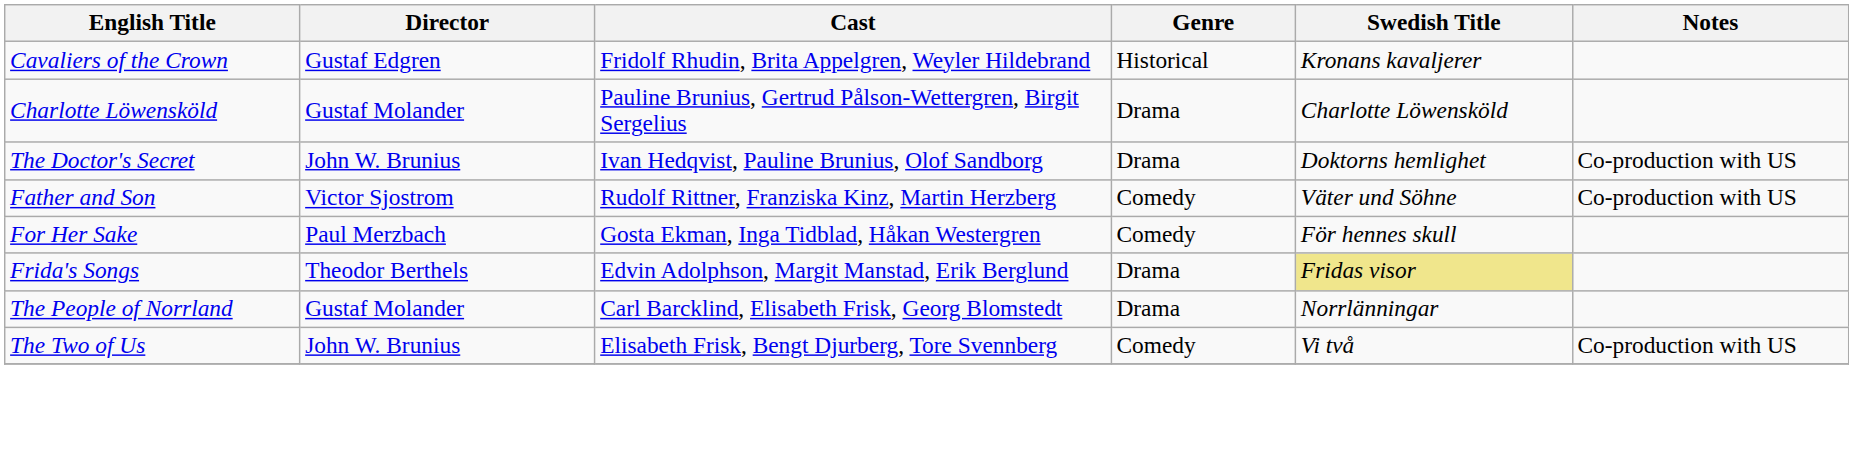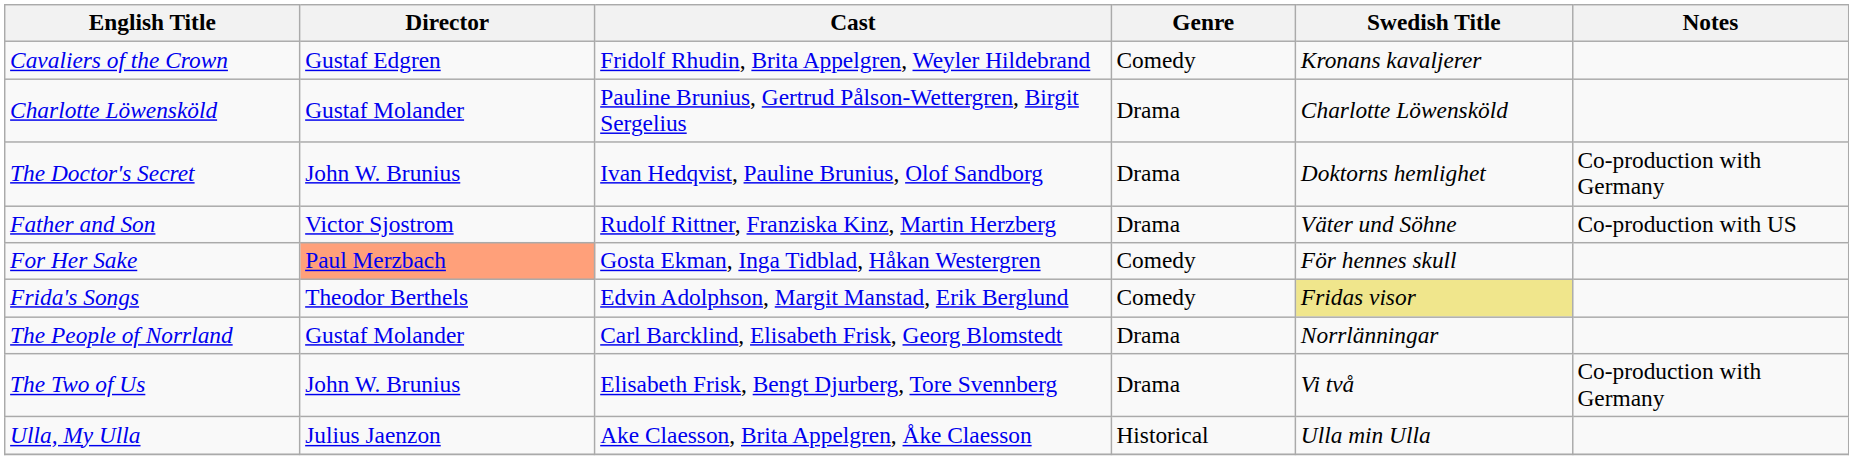 <table class="wikitable" style="width:100%;">
 <tr>
 <th style="width:16%;">English Title</th>
 <th style="width:16%;">Director</th>
 <th style="width:28%;">Cast</th>
 <th style="width:10%;">Genre</th>
 <th style="width:15%;">Swedish Title</th>
 <th style="width:15%;">Notes</th>
 </tr>
 <tr>
 <td><em><a href='#'>Cavaliers of the Crown</a></em></td>
 <td><a href='#'>Gustaf Edgren</a></td>
 <td><a href='#'>Fridolf Rhudin</a>, <a href='#'>Brita Appelgren</a>, <a href='#'>Weyler Hildebrand</a></td>
-<td>Historical</td>
+<td>Comedy</td>
 <td><em>Kronans kavaljerer</em></td>
 <td></td>
 </tr>
 <tr>
 <td><em><a href='#'>Charlotte Löwensköld</a></em></td>
 <td><a href='#'>Gustaf Molander</a></td>
 <td><a href='#'>Pauline Brunius</a>, <a href='#'>Gertrud Pålson-Wettergren</a>, <a href='#'>Birgit Sergelius</a></td>
 <td>Drama</td>
 <td><em>Charlotte Löwensköld</em></td>
 <td></td>
 </tr>
 <tr>
 <td><em><a href='#'>The Doctor's Secret</a></em></td>
 <td><a href='#'>John W. Brunius</a></td>
 <td><a href='#'>Ivan Hedqvist</a>, <a href='#'>Pauline Brunius</a>, <a href='#'>Olof Sandborg</a></td>
 <td>Drama</td>
 <td><em>Doktorns hemlighet</em></td>
-<td>Co-production with US</td>
+<td>Co-production with Germany</td>
 </tr>
 <tr>
 <td><em><a href='#'>Father and Son</a></em></td>
 <td><a href='#'>Victor Sjostrom</a></td>
 <td><a href='#'>Rudolf Rittner</a>, <a href='#'>Franziska Kinz</a>, <a href='#'>Martin Herzberg</a></td>
-<td>Comedy</td>
+<td>Drama</td>
 <td><em>Väter und Söhne</em></td>
 <td>Co-production with US</td>
 </tr>
 <tr>
 <td><em><a href='#'>For Her Sake</a></em></td>
-<td><a href='#'>Paul Merzbach</a></td>
+<td style="background: lightsalmon;"><a href='#'>Paul Merzbach</a></td>
 <td><a href='#'>Gosta Ekman</a>, <a href='#'>Inga Tidblad</a>, <a href='#'>Håkan Westergren</a></td>
 <td>Comedy</td>
 <td><em>För hennes skull</em></td>
 <td></td>
 </tr>
 <tr>
 <td><em><a href='#'>Frida's Songs</a></em></td>
 <td><a href='#'>Theodor Berthels</a></td>
 <td><a href='#'>Edvin Adolphson</a>, <a href='#'>Margit Manstad</a>, <a href='#'>Erik Berglund</a></td>
-<td>Drama</td>
+<td>Comedy</td>
 <td style="background: khaki;"><em>Fridas visor</em></td>
 <td></td>
 </tr>
 <tr>
 <td><em><a href='#'>The People of Norrland</a></em></td>
 <td><a href='#'>Gustaf Molander</a></td>
 <td><a href='#'>Carl Barcklind</a>, <a href='#'>Elisabeth Frisk</a>, <a href='#'>Georg Blomstedt</a></td>
 <td>Drama</td>
 <td><em>Norrlänningar</em></td>
 </tr>
 <tr>
 <td><em><a href='#'>The Two of Us</a></em></td>
 <td><a href='#'>John W. Brunius</a></td>
 <td><a href='#'>Elisabeth Frisk</a>, <a href='#'>Bengt Djurberg</a>, <a href='#'>Tore Svennberg</a></td>
-<td>Comedy</td>
+<td>Drama</td>
 <td><em>Vi två</em></td>
-<td>Co-production with US</td>
+<td>Co-production with Germany</td>
+</tr>
+<tr>
+<td><em><a href='#'>Ulla, My Ulla</a></em></td>
+<td><a href='#'>Julius Jaenzon</a></td>
+<td><a href='#'>Ake Claesson</a>, <a href='#'>Brita Appelgren</a>, <a href='#'>Åke Claesson</a></td>
+<td>Historical</td>
+<td><em>Ulla min Ulla</em></td>
+<td></td>
 </tr>
 <tr>
 </tr>
 </table>
